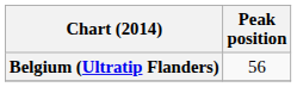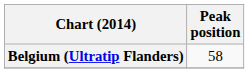 <table class="wikitable sortable plainrowheaders" style="text-align:center">
 <tr>
 <th scope="col">Chart (2014)</th>
 <th scope="col">Peak<br>position</th>
 </tr>
 <tr>
 <th scope="row">Belgium (<a href='#'>Ultratip</a> Flanders)</th>
-<td>56</td>
+<td>58</td>
 </tr>
 <tr>
 </tr>
 </table>
